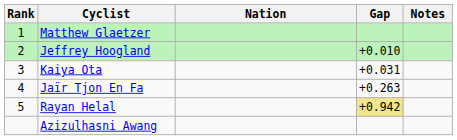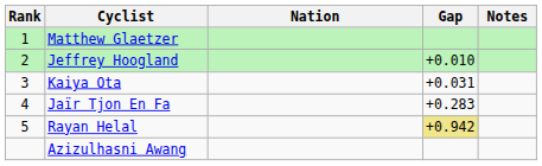 <table class="wikitable" style="text-align:center">
 <tr>
 <th width=30>Rank</th>
 <th width=150>Cyclist</th>
 <th width=200>Nation</th>
 <th width=30>Gap</th>
 <th width=50>Notes</th>
 </tr>
 <tr bgcolor=#bbf3bb>
 <td>1</td>
 <td align=left><a href='#'>Matthew Glaetzer</a></td>
 <td align=left></td>
 <td></td>
 <td></td>
 </tr>
 <tr bgcolor=#bbf3bb>
 <td>2</td>
 <td align=left><a href='#'>Jeffrey Hoogland</a></td>
 <td align=left></td>
 <td>+0.010</td>
 <td></td>
 </tr>
 <tr>
 <td>3</td>
 <td align=left><a href='#'>Kaiya Ota</a></td>
 <td align=left></td>
 <td>+0.031</td>
 <td></td>
 </tr>
 <tr>
 <td>4</td>
 <td align=left><a href='#'>Jaïr Tjon En Fa</a></td>
 <td align=left></td>
-<td>+0.263</td>
+<td>+0.283</td>
 <td></td>
 </tr>
 <tr>
 <td>5</td>
 <td align=left><a href='#'>Rayan Helal</a></td>
 <td align=left></td>
 <td style="background: khaki;">+0.942</td>
 <td></td>
 </tr>
 <tr>
 <td></td>
 <td align=left><a href='#'>Azizulhasni Awang</a></td>
 <td align=left></td>
 <td></td>
 <td></td>
 </tr>
 </table>
